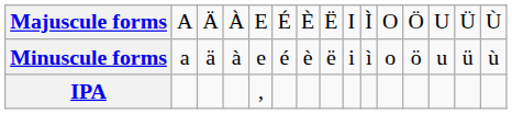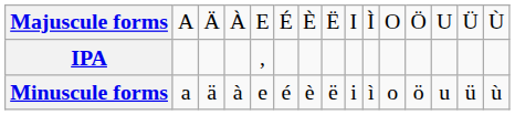 <table class="wikitable" style="text-align: center;">
 <tr>
 <th><strong><a href='#'>Majuscule forms</a></strong></th>
 <td>A</td>
 <td>Ä</td>
 <td>À</td>
 <td>E</td>
 <td>É</td>
 <td>È</td>
 <td>Ë</td>
 <td>I</td>
 <td>Ì</td>
 <td>O</td>
 <td>Ö</td>
 <td>U</td>
 <td>Ü</td>
 <td>Ù</td>
 </tr>
 <tr>
+<th><strong><a href='#'>IPA</a></strong></th>
+<td></td>
+<td></td>
+<td></td>
+<td>, </td>
+<td></td>
+<td></td>
+<td></td>
+<td></td>
+<td></td>
+<td></td>
+<td></td>
+<td></td>
+<td></td>
+<td></td>
+</tr>
+<tr>
 <th><strong><a href='#'>Minuscule forms</a></strong></th>
 <td>a</td>
 <td>ä</td>
 <td>à</td>
 <td>e</td>
 <td>é</td>
 <td>è</td>
 <td>ë</td>
 <td>i</td>
 <td>ì</td>
 <td>o</td>
 <td>ö</td>
 <td>u</td>
 <td>ü</td>
 <td>ù</td>
 </tr>
-<tr>
-<th><strong><a href='#'>IPA</a></strong></th>
-<td></td>
-<td></td>
-<td></td>
-<td>, </td>
-<td></td>
-<td></td>
-<td></td>
-<td></td>
-<td></td>
-<td></td>
-<td></td>
-<td></td>
-<td></td>
-<td></td>
-</tr>
 </table>
